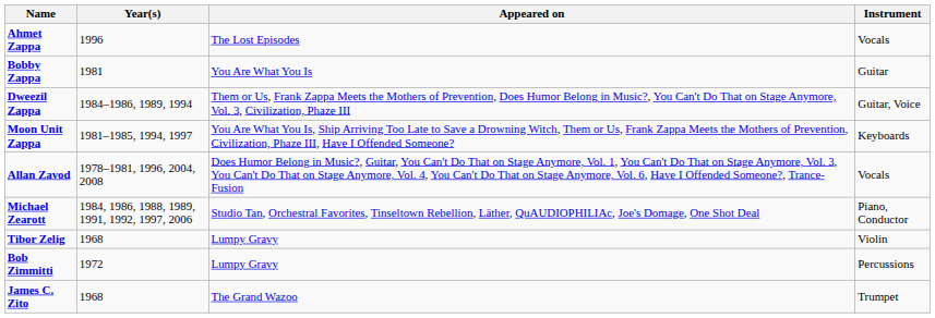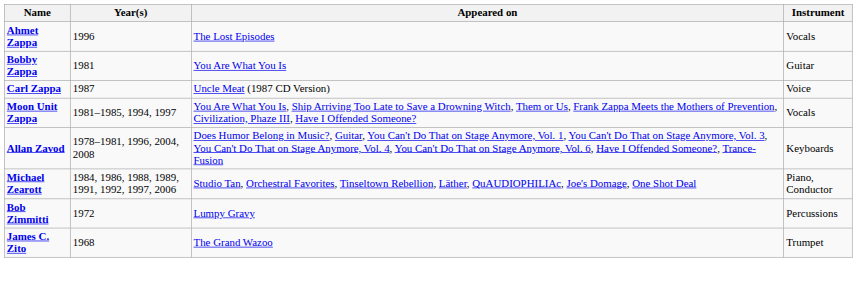 <table class="wikitable">
 <tr>
 <th>Name</th>
 <th>Year(s)</th>
 <th>Appeared on</th>
 <th>Instrument</th>
 </tr>
 <tr>
 <td><strong><a href='#'>Ahmet Zappa</a></strong></td>
 <td>1996</td>
 <td><a href='#'>The Lost Episodes</a></td>
 <td>Vocals</td>
 </tr>
 <tr>
 <td><strong><a href='#'>Bobby Zappa</a></strong></td>
 <td>1981</td>
 <td><a href='#'>You Are What You Is</a></td>
 <td>Guitar</td>
 </tr>
 <tr>
-<td><strong><a href='#'>Dweezil Zappa</a></strong></td>
-<td>1984–1986, 1989, 1994</td>
-<td><a href='#'>Them or Us</a>, <a href='#'>Frank Zappa Meets the Mothers of Prevention</a>, <a href='#'>Does Humor Belong in Music?</a>, <a href='#'>You Can't Do That on Stage Anymore, Vol. 3</a>, <a href='#'>Civilization, Phaze III</a></td>
-<td>Guitar, Voice</td>
+<td><strong><a href='#'>Carl Zappa</a></strong></td>
+<td>1987</td>
+<td><a href='#'>Uncle Meat</a> (1987 CD Version)</td>
+<td>Voice</td>
 </tr>
 <tr>
 <td><strong><a href='#'>Moon Unit Zappa</a></strong></td>
 <td>1981–1985, 1994, 1997</td>
 <td><a href='#'>You Are What You Is</a>, <a href='#'>Ship Arriving Too Late to Save a Drowning Witch</a>, <a href='#'>Them or Us</a>, <a href='#'>Frank Zappa Meets the Mothers of Prevention</a>, <a href='#'>Civilization, Phaze III</a>, <a href='#'>Have I Offended Someone?</a></td>
-<td>Keyboards</td>
+<td>Vocals</td>
 </tr>
 <tr>
 <td><strong><a href='#'>Allan Zavod</a></strong></td>
 <td>1978–1981, 1996, 2004, 2008</td>
 <td><a href='#'>Does Humor Belong in Music?</a>, <a href='#'>Guitar</a>, <a href='#'>You Can't Do That on Stage Anymore, Vol. 1</a>, <a href='#'>You Can't Do That on Stage Anymore, Vol. 3</a>, <a href='#'>You Can't Do That on Stage Anymore, Vol. 4</a>, <a href='#'>You Can't Do That on Stage Anymore, Vol. 6</a>, <a href='#'>Have I Offended Someone?</a>, <a href='#'>Trance-Fusion</a></td>
-<td>Vocals</td>
+<td>Keyboards</td>
 </tr>
 <tr>
 <td><strong><a href='#'>Michael Zearott</a></strong></td>
 <td>1984, 1986, 1988, 1989, 1991, 1992, 1997, 2006</td>
 <td><a href='#'>Studio Tan</a>, <a href='#'>Orchestral Favorites</a>, <a href='#'>Tinseltown Rebellion</a>, <a href='#'>Läther</a>, <a href='#'>QuAUDIOPHILIAc</a>, <a href='#'>Joe's Domage</a>, <a href='#'>One Shot Deal</a></td>
 <td>Piano, Conductor</td>
-</tr>
-<tr>
-<td><strong><a href='#'>Tibor Zelig</a></strong></td>
-<td>1968</td>
-<td><a href='#'>Lumpy Gravy</a></td>
-<td>Violin</td>
 </tr>
 <tr>
 <td><strong><a href='#'>Bob Zimmitti</a></strong></td>
 <td>1972</td>
 <td><a href='#'>Lumpy Gravy</a></td>
 <td>Percussions</td>
 </tr>
 <tr>
 <td><strong><a href='#'>James C. Zito</a></strong></td>
 <td>1968</td>
 <td><a href='#'>The Grand Wazoo</a></td>
 <td>Trumpet</td>
 </tr>
 </table>
